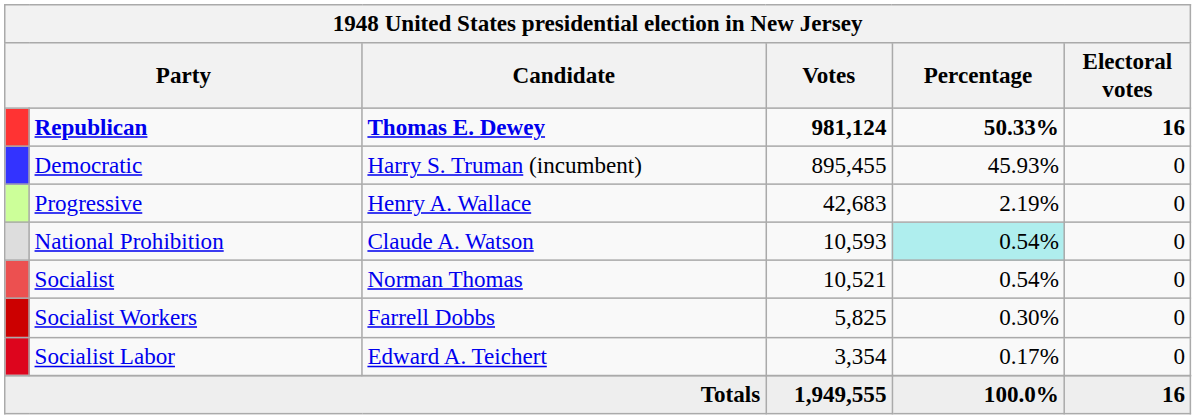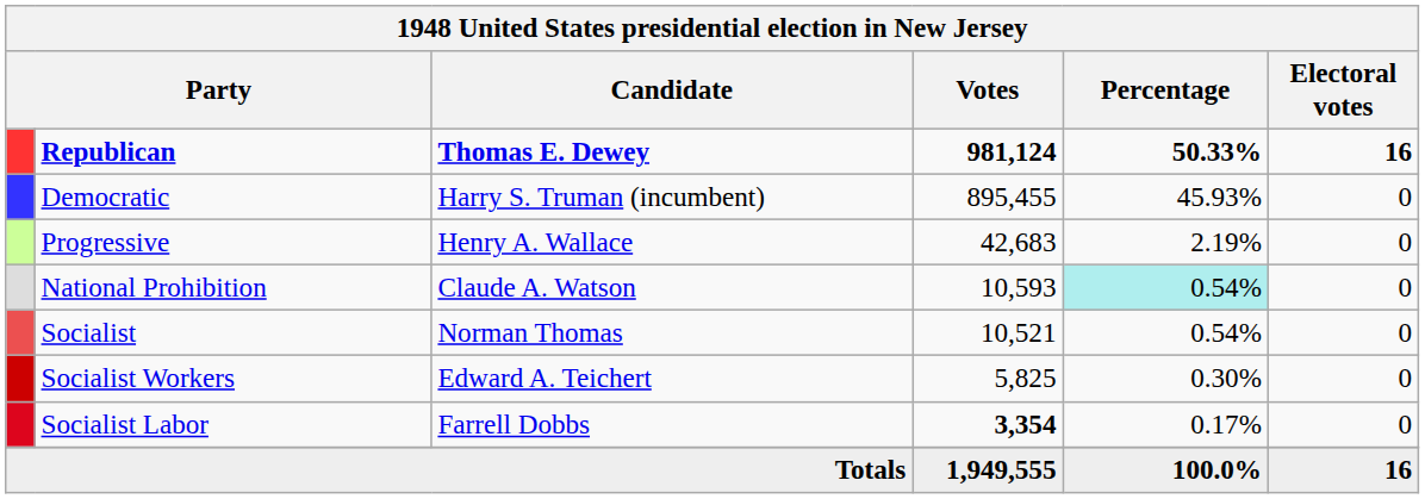 <table class="wikitable" style="font-size: 95%;">
 <tr>
 <th colspan="6">1948 United States presidential election in New Jersey</th>
 </tr>
 <tr>
 <th colspan="2" style="width: 15em">Party</th>
 <th style="width: 17em">Candidate</th>
 <th style="width: 5em">Votes</th>
 <th style="width: 7em">Percentage</th>
 <th style="width: 5em">Electoral votes</th>
 </tr>
 <tr>
 <th style="background-color:#FF3333; width: 3px"></th>
 <td style="width: 130px"><strong><a href='#'>Republican</a></strong></td>
 <td><strong><a href='#'>Thomas E. Dewey</a></strong></td>
 <td align="right"><strong>981,124</strong></td>
 <td align="right"><strong>50.33%</strong></td>
 <td align="right"><strong>16</strong></td>
 </tr>
 <tr>
 <th style="background-color:#3333FF; width: 3px"></th>
 <td style="width: 130px"><a href='#'>Democratic</a></td>
 <td><a href='#'>Harry S. Truman</a> (incumbent)</td>
 <td align="right">895,455</td>
 <td align="right">45.93%</td>
 <td align="right">0</td>
 </tr>
 <tr>
 <th style="background-color:#CCFF99; width: 3px"></th>
 <td style="width: 130px"><a href='#'>Progressive</a></td>
 <td><a href='#'>Henry A. Wallace</a></td>
 <td align="right">42,683</td>
 <td align="right">2.19%</td>
 <td align="right">0</td>
 </tr>
 <tr>
 <th style="background-color:#DDDDDD; width: 3px"></th>
 <td style="width: 130px"><a href='#'>National Prohibition</a></td>
 <td><a href='#'>Claude A. Watson</a></td>
 <td align="right">10,593</td>
 <td align="right" style="background: paleturquoise;">0.54%</td>
 <td align="right">0</td>
 </tr>
 <tr>
 <th style="background-color:#EC5050; width: 3px"></th>
 <td style="width: 130px"><a href='#'>Socialist</a></td>
 <td><a href='#'>Norman Thomas</a></td>
 <td align="right">10,521</td>
 <td align="right">0.54%</td>
 <td align="right">0</td>
 </tr>
 <tr>
 <th style="background-color:#CC0000; width: 3px"></th>
 <td style="width: 130px"><a href='#'>Socialist Workers</a></td>
-<td><a href='#'>Farrell Dobbs</a></td>
+<td><a href='#'>Edward A. Teichert</a></td>
 <td align="right">5,825</td>
 <td align="right">0.30%</td>
 <td align="right">0</td>
 </tr>
 <tr>
 <th style="background-color:#DD051D; width: 3px"></th>
 <td style="width: 130px"><a href='#'>Socialist Labor</a></td>
-<td><a href='#'>Edward A. Teichert</a></td>
-<td align="right">3,354</td>
+<td><a href='#'>Farrell Dobbs</a></td>
+<td align="right"><strong>3,354</strong></td>
 <td align="right">0.17%</td>
 <td align="right">0</td>
 </tr>
 <tr>
 </tr>
 <tr style="background:#eee; text-align:right;">
 <td colspan="3"><strong>Totals</strong></td>
 <td><strong>1,949,555</strong></td>
 <td><strong>100.0%</strong></td>
 <td><strong>16</strong></td>
 </tr>
 </table>
